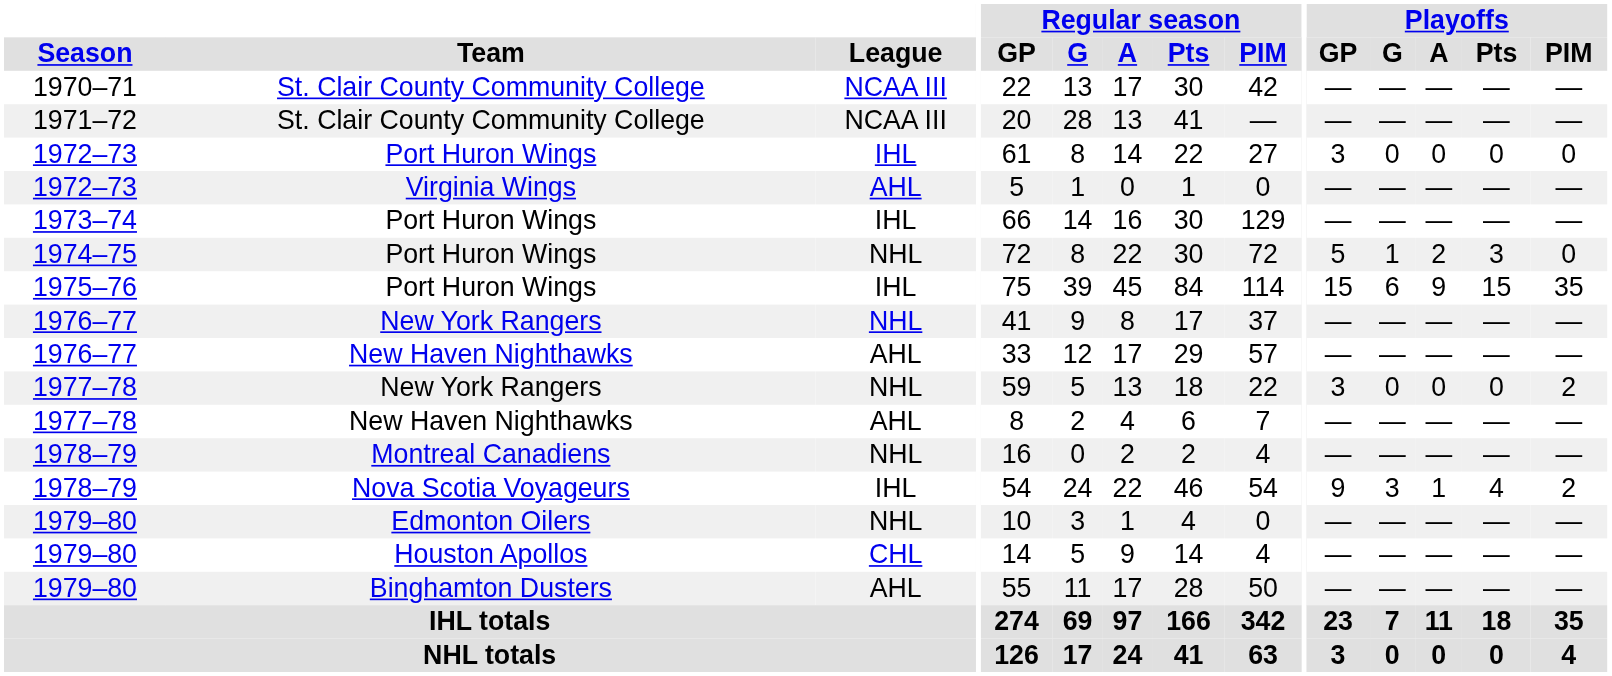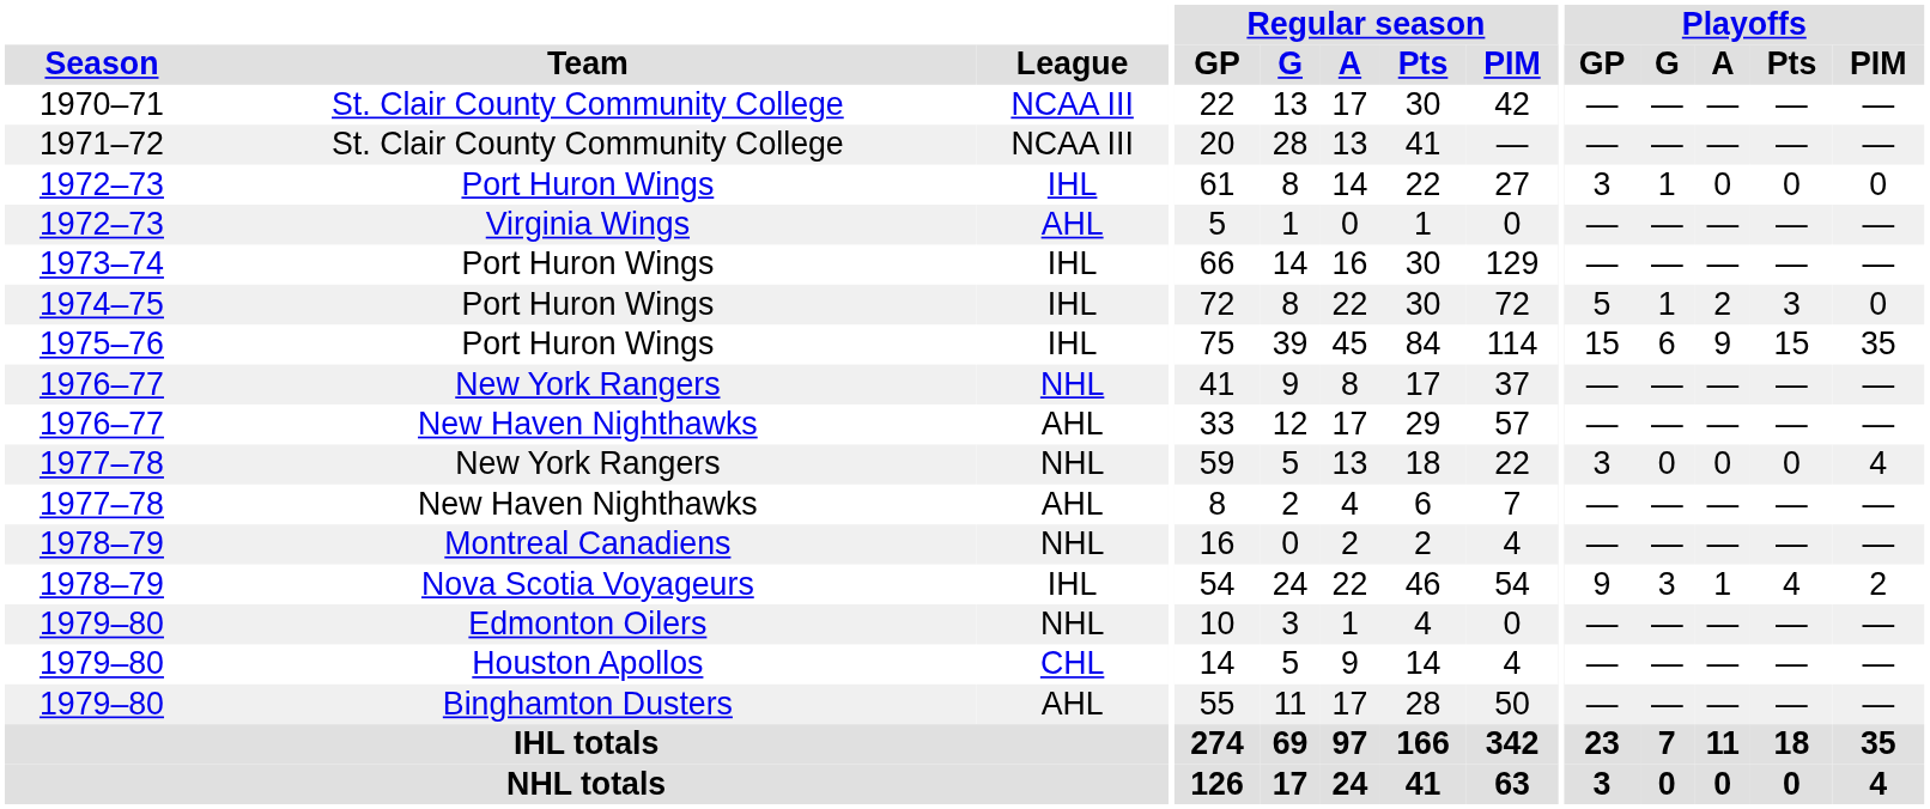 <table border="0" cellpadding="1" cellspacing="0" style="text-align:center; width:60em">
 <tr bgcolor="#e0e0e0">
 <th colspan="3" bgcolor="#ffffff"></th>
 <th rowspan="100" bgcolor="#ffffff"></th>
 <th colspan="5"><a href='#'>Regular season</a></th>
 <th rowspan="100" bgcolor="#ffffff"></th>
 <th colspan="5"><a href='#'>Playoffs</a></th>
 </tr>
 <tr bgcolor="#e0e0e0">
 <th><a href='#'>Season</a></th>
 <th>Team</th>
 <th>League</th>
 <th>GP</th>
 <th><a href='#'>G</a></th>
 <th><a href='#'>A</a></th>
 <th><a href='#'>Pts</a></th>
 <th><a href='#'>PIM</a></th>
 <th>GP</th>
 <th>G</th>
 <th>A</th>
 <th>Pts</th>
 <th>PIM</th>
 </tr>
 <tr>
 <td>1970–71</td>
 <td><a href='#'>St. Clair County Community College</a></td>
 <td><a href='#'>NCAA III</a></td>
 <td>22</td>
 <td>13</td>
 <td>17</td>
 <td>30</td>
 <td>42</td>
 <td>—</td>
 <td>—</td>
 <td>—</td>
 <td>—</td>
 <td>—</td>
 </tr>
 <tr bgcolor="#f0f0f0">
 <td>1971–72</td>
 <td>St. Clair County Community College</td>
 <td>NCAA III</td>
 <td>20</td>
 <td>28</td>
 <td>13</td>
 <td>41</td>
 <td>—</td>
 <td>—</td>
 <td>—</td>
 <td>—</td>
 <td>—</td>
 <td>—</td>
 </tr>
 <tr>
 <td><a href='#'>1972–73</a></td>
 <td><a href='#'>Port Huron Wings</a></td>
 <td><a href='#'>IHL</a></td>
 <td>61</td>
 <td>8</td>
 <td>14</td>
 <td>22</td>
 <td>27</td>
 <td>3</td>
-<td>0</td>
+<td>1</td>
 <td>0</td>
 <td>0</td>
 <td>0</td>
 </tr>
 <tr bgcolor="#f0f0f0">
 <td><a href='#'>1972–73</a></td>
 <td><a href='#'>Virginia Wings</a></td>
 <td><a href='#'>AHL</a></td>
 <td>5</td>
 <td>1</td>
 <td>0</td>
 <td>1</td>
 <td>0</td>
 <td>—</td>
 <td>—</td>
 <td>—</td>
 <td>—</td>
 <td>—</td>
 </tr>
 <tr>
 <td><a href='#'>1973–74</a></td>
 <td>Port Huron Wings</td>
 <td>IHL</td>
 <td>66</td>
 <td>14</td>
 <td>16</td>
 <td>30</td>
 <td>129</td>
 <td>—</td>
 <td>—</td>
 <td>—</td>
 <td>—</td>
 <td>—</td>
 </tr>
 <tr bgcolor="#f0f0f0">
 <td><a href='#'>1974–75</a></td>
 <td>Port Huron Wings</td>
-<td>NHL</td>
+<td>IHL</td>
 <td>72</td>
 <td>8</td>
 <td>22</td>
 <td>30</td>
 <td>72</td>
 <td>5</td>
 <td>1</td>
 <td>2</td>
 <td>3</td>
 <td>0</td>
 </tr>
 <tr>
 <td><a href='#'>1975–76</a></td>
 <td>Port Huron Wings</td>
 <td>IHL</td>
 <td>75</td>
 <td>39</td>
 <td>45</td>
 <td>84</td>
 <td>114</td>
 <td>15</td>
 <td>6</td>
 <td>9</td>
 <td>15</td>
 <td>35</td>
 </tr>
 <tr bgcolor="#f0f0f0">
 <td><a href='#'>1976–77</a></td>
 <td><a href='#'>New York Rangers</a></td>
 <td><a href='#'>NHL</a></td>
 <td>41</td>
 <td>9</td>
 <td>8</td>
 <td>17</td>
 <td>37</td>
 <td>—</td>
 <td>—</td>
 <td>—</td>
 <td>—</td>
 <td>—</td>
 </tr>
 <tr>
 <td><a href='#'>1976–77</a></td>
 <td><a href='#'>New Haven Nighthawks</a></td>
 <td>AHL</td>
 <td>33</td>
 <td>12</td>
 <td>17</td>
 <td>29</td>
 <td>57</td>
 <td>—</td>
 <td>—</td>
 <td>—</td>
 <td>—</td>
 <td>—</td>
 </tr>
 <tr bgcolor="#f0f0f0">
 <td><a href='#'>1977–78</a></td>
 <td>New York Rangers</td>
 <td>NHL</td>
 <td>59</td>
 <td>5</td>
 <td>13</td>
 <td>18</td>
 <td>22</td>
 <td>3</td>
 <td>0</td>
 <td>0</td>
 <td>0</td>
-<td>2</td>
+<td>4</td>
 </tr>
 <tr>
 <td><a href='#'>1977–78</a></td>
 <td>New Haven Nighthawks</td>
 <td>AHL</td>
 <td>8</td>
 <td>2</td>
 <td>4</td>
 <td>6</td>
 <td>7</td>
 <td>—</td>
 <td>—</td>
 <td>—</td>
 <td>—</td>
 <td>—</td>
 </tr>
 <tr bgcolor="#f0f0f0">
 <td><a href='#'>1978–79</a></td>
 <td><a href='#'>Montreal Canadiens</a></td>
 <td>NHL</td>
 <td>16</td>
 <td>0</td>
 <td>2</td>
 <td>2</td>
 <td>4</td>
 <td>—</td>
 <td>—</td>
 <td>—</td>
 <td>—</td>
 <td>—</td>
 </tr>
 <tr>
 <td><a href='#'>1978–79</a></td>
 <td><a href='#'>Nova Scotia Voyageurs</a></td>
 <td>IHL</td>
 <td>54</td>
 <td>24</td>
 <td>22</td>
 <td>46</td>
 <td>54</td>
 <td>9</td>
 <td>3</td>
 <td>1</td>
 <td>4</td>
 <td>2</td>
 </tr>
 <tr bgcolor="#f0f0f0">
 <td><a href='#'>1979–80</a></td>
 <td><a href='#'>Edmonton Oilers</a></td>
 <td>NHL</td>
 <td>10</td>
 <td>3</td>
 <td>1</td>
 <td>4</td>
 <td>0</td>
 <td>—</td>
 <td>—</td>
 <td>—</td>
 <td>—</td>
 <td>—</td>
 </tr>
 <tr>
 <td><a href='#'>1979–80</a></td>
 <td><a href='#'>Houston Apollos</a></td>
 <td><a href='#'>CHL</a></td>
 <td>14</td>
 <td>5</td>
 <td>9</td>
 <td>14</td>
 <td>4</td>
 <td>—</td>
 <td>—</td>
 <td>—</td>
 <td>—</td>
 <td>—</td>
 </tr>
 <tr bgcolor="#f0f0f0">
 <td><a href='#'>1979–80</a></td>
 <td><a href='#'>Binghamton Dusters</a></td>
 <td>AHL</td>
 <td>55</td>
 <td>11</td>
 <td>17</td>
 <td>28</td>
 <td>50</td>
 <td>—</td>
 <td>—</td>
 <td>—</td>
 <td>—</td>
 <td>—</td>
 </tr>
 <tr bgcolor="#e0e0e0">
 <th colspan="3">IHL totals</th>
 <th>274</th>
 <th>69</th>
 <th>97</th>
 <th>166</th>
 <th>342</th>
 <th>23</th>
 <th>7</th>
 <th>11</th>
 <th>18</th>
 <th>35</th>
 </tr>
 <tr bgcolor="#e0e0e0">
 <th colspan="3">NHL totals</th>
 <th>126</th>
 <th>17</th>
 <th>24</th>
 <th>41</th>
 <th>63</th>
 <th>3</th>
 <th>0</th>
 <th>0</th>
 <th>0</th>
 <th>4</th>
 </tr>
 </table>
